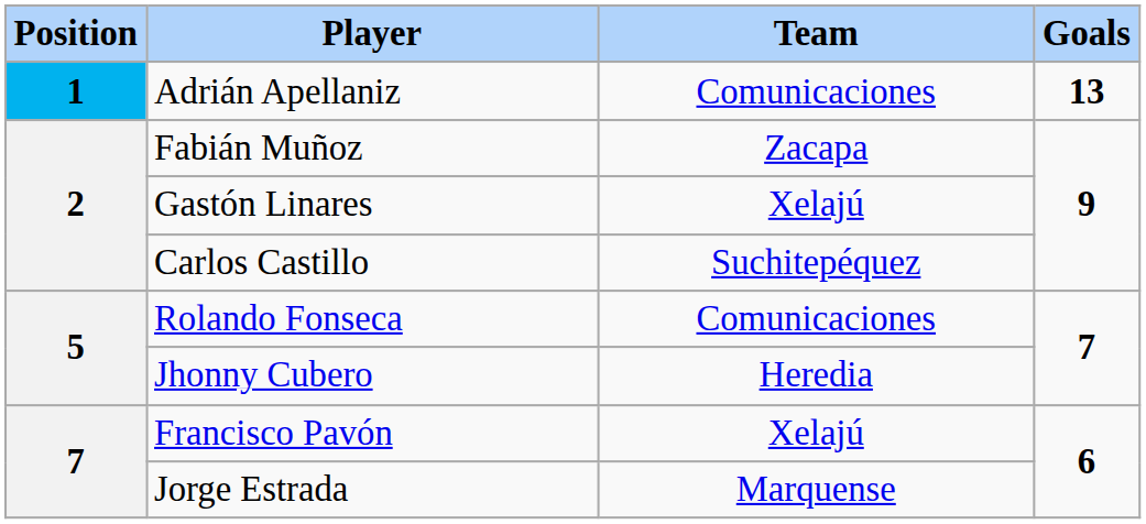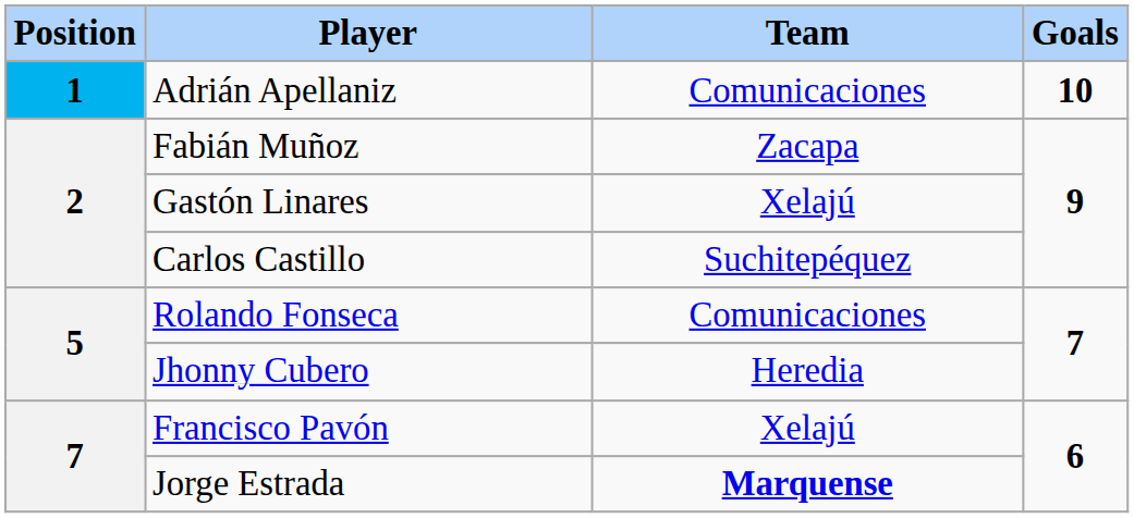 <table class="wikitable" style="text-align:center" width=40%>
 <tr>
 <td bgcolor=#B0D3FB align="center" width= 5%><strong>Position</strong></td>
 <td bgcolor=#B0D3FB align="center"><strong> Player</strong></td>
 <td bgcolor=#B0D3FB align="center"><strong>Team</strong></td>
 <td bgcolor=#B0D3FB align="center" width= 9%><strong>Goals</strong></td>
 </tr>
 <tr>
 <td bgcolor=#00B2EE align="center" rowspan="1"><strong><span>1</span></strong></td>
 <td align="left"> Adrián Apellaniz</td>
 <td><a href='#'>Comunicaciones</a></td>
-<td rowspan="1"><strong>13</strong></td>
+<td rowspan="1"><strong>10</strong></td>
 </tr>
 <tr>
 <th rowspan="3">2</th>
 <td align="left"> Fabián Muñoz</td>
 <td><a href='#'>Zacapa</a></td>
 <td rowspan="3"><strong>9</strong></td>
 </tr>
 <tr>
 <td align="left"> Gastón Linares</td>
 <td><a href='#'>Xelajú</a></td>
 </tr>
 <tr>
 <td align="left"> Carlos Castillo</td>
 <td><a href='#'>Suchitepéquez</a></td>
 </tr>
 <tr>
 <th rowspan="2">5</th>
 <td align="left"> <a href='#'>Rolando Fonseca</a></td>
 <td><a href='#'>Comunicaciones</a></td>
 <td rowspan="2"><strong>7</strong></td>
 </tr>
 <tr>
 <td align="left"> <a href='#'>Jhonny Cubero</a></td>
 <td><a href='#'>Heredia</a></td>
 </tr>
 <tr>
 <th rowspan="2">7</th>
 <td align="left"> <a href='#'>Francisco Pavón</a></td>
 <td><a href='#'>Xelajú</a></td>
 <td rowspan="2"><strong>6</strong></td>
 </tr>
 <tr>
 <td align="left"> Jorge Estrada</td>
-<td><a href='#'>Marquense</a></td>
+<td><strong><a href='#'>Marquense</a></strong></td>
 </tr>
 </table>
